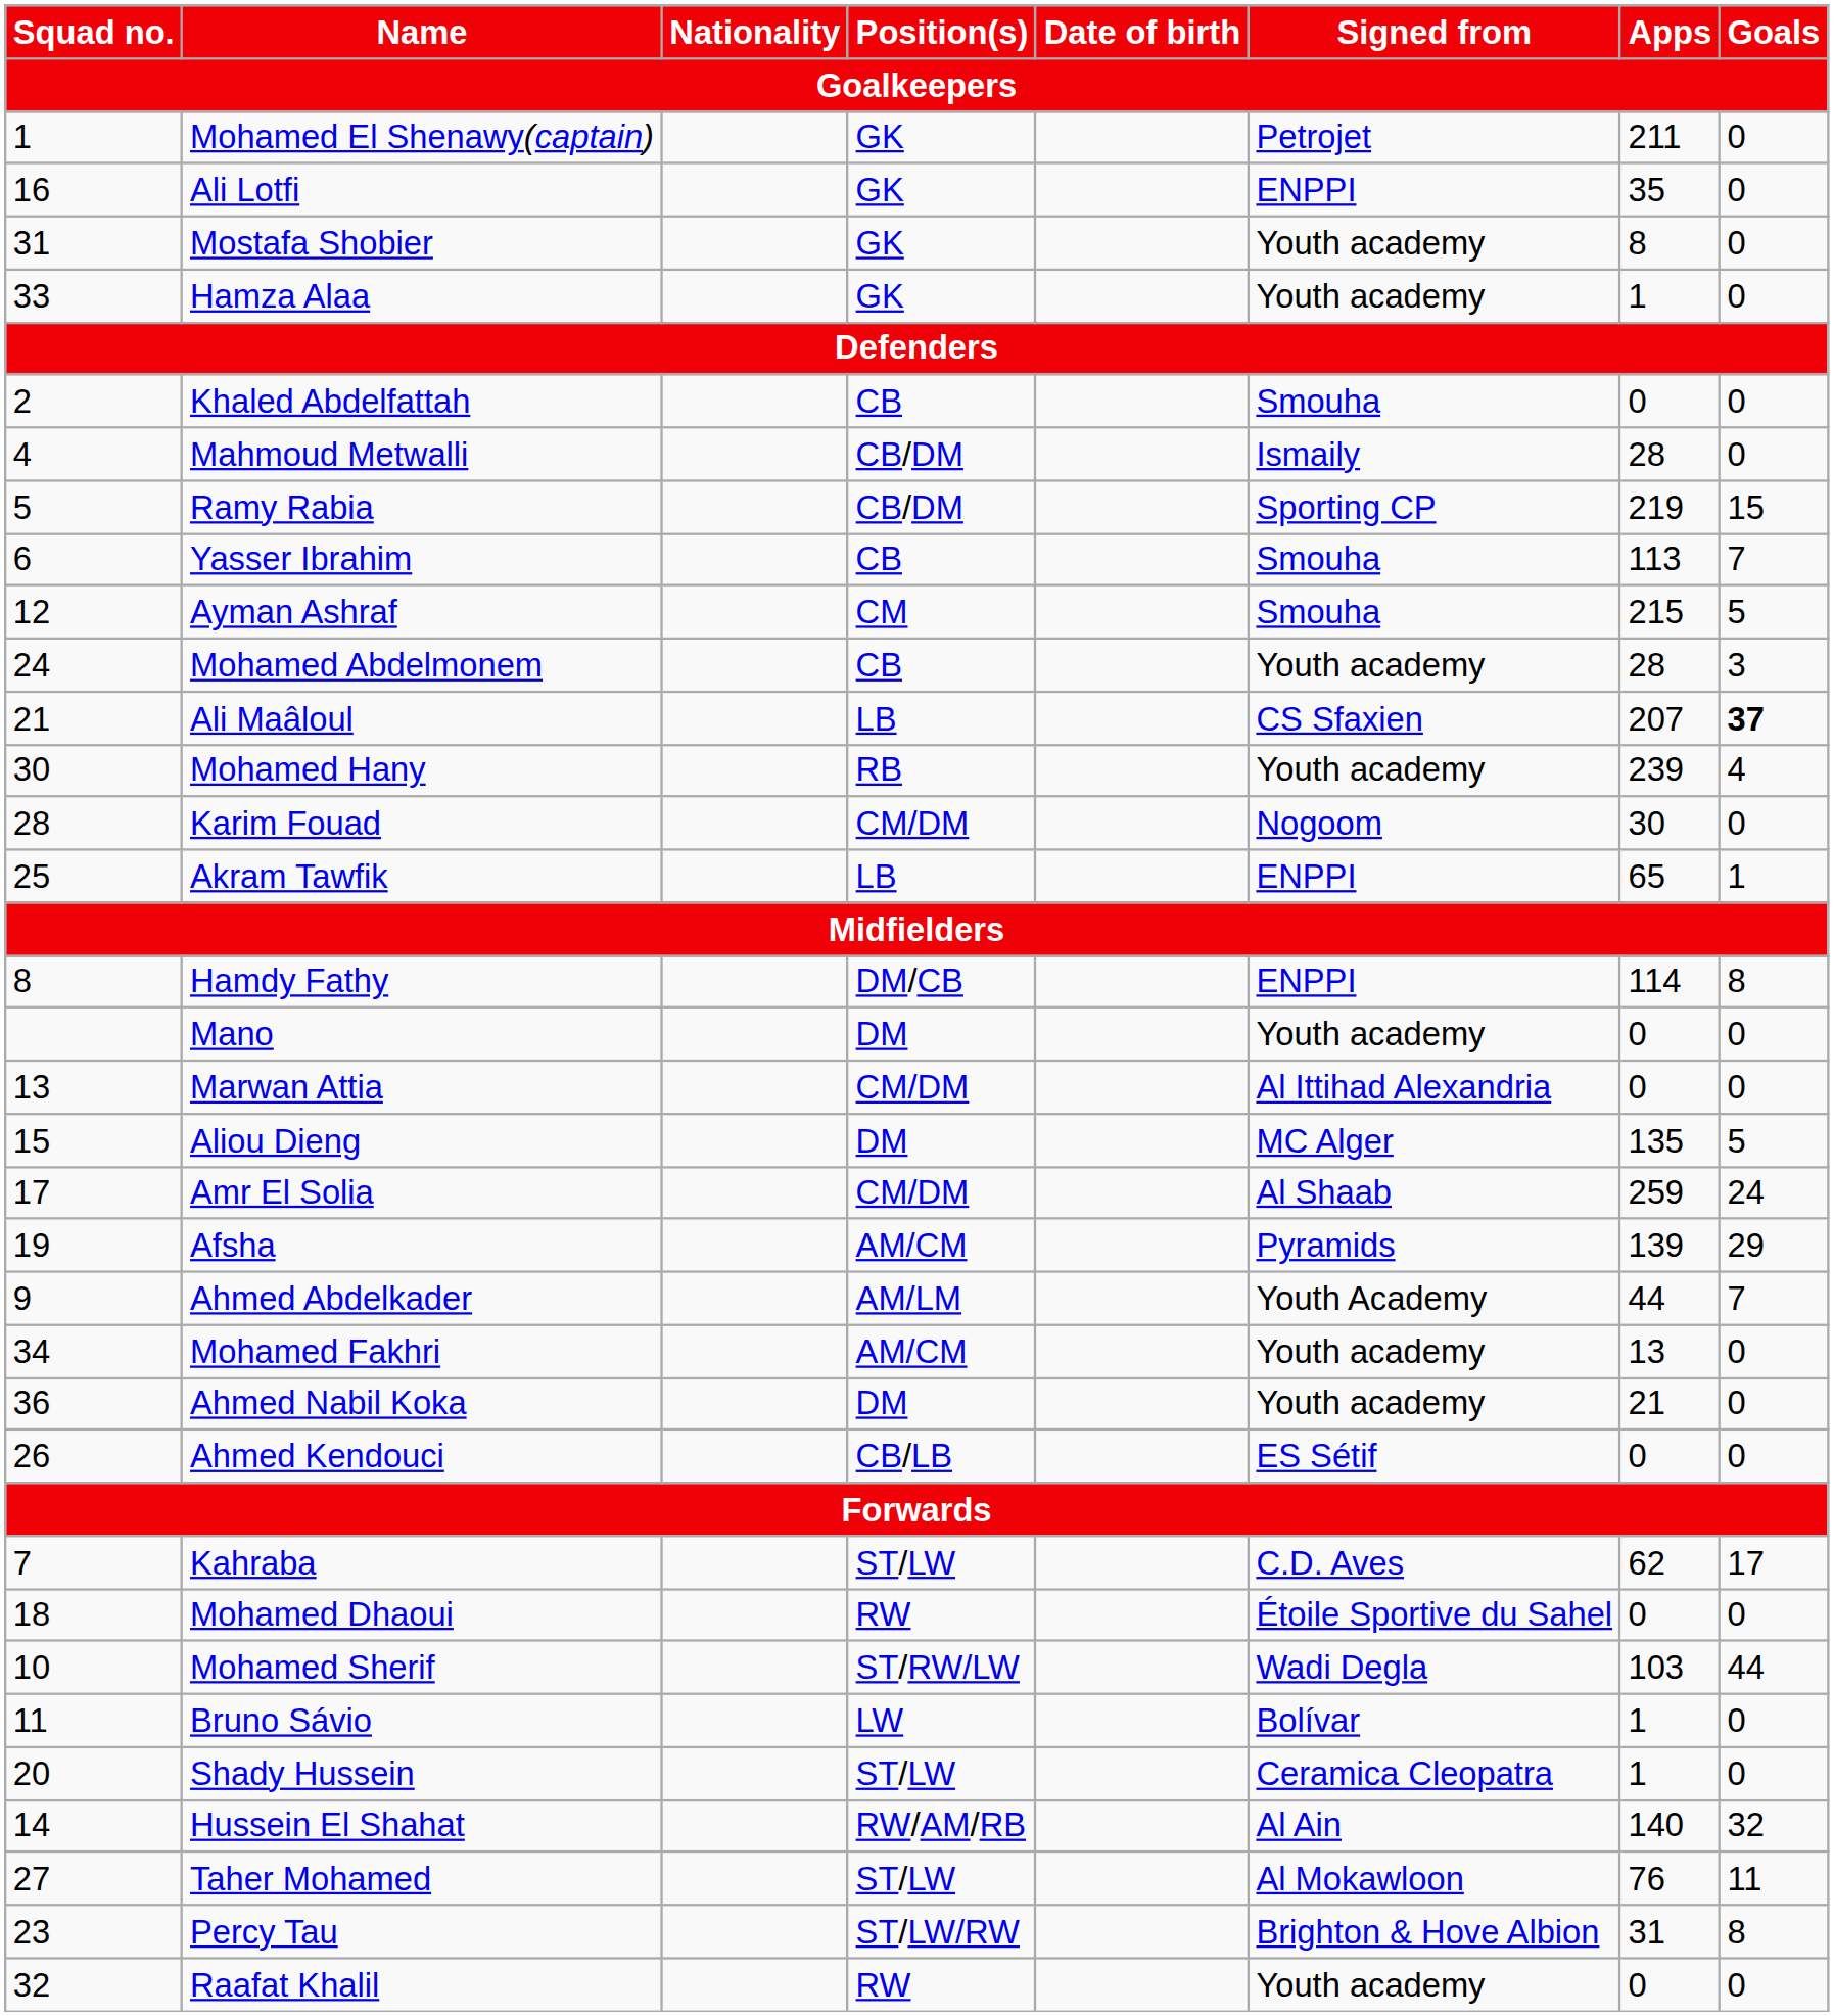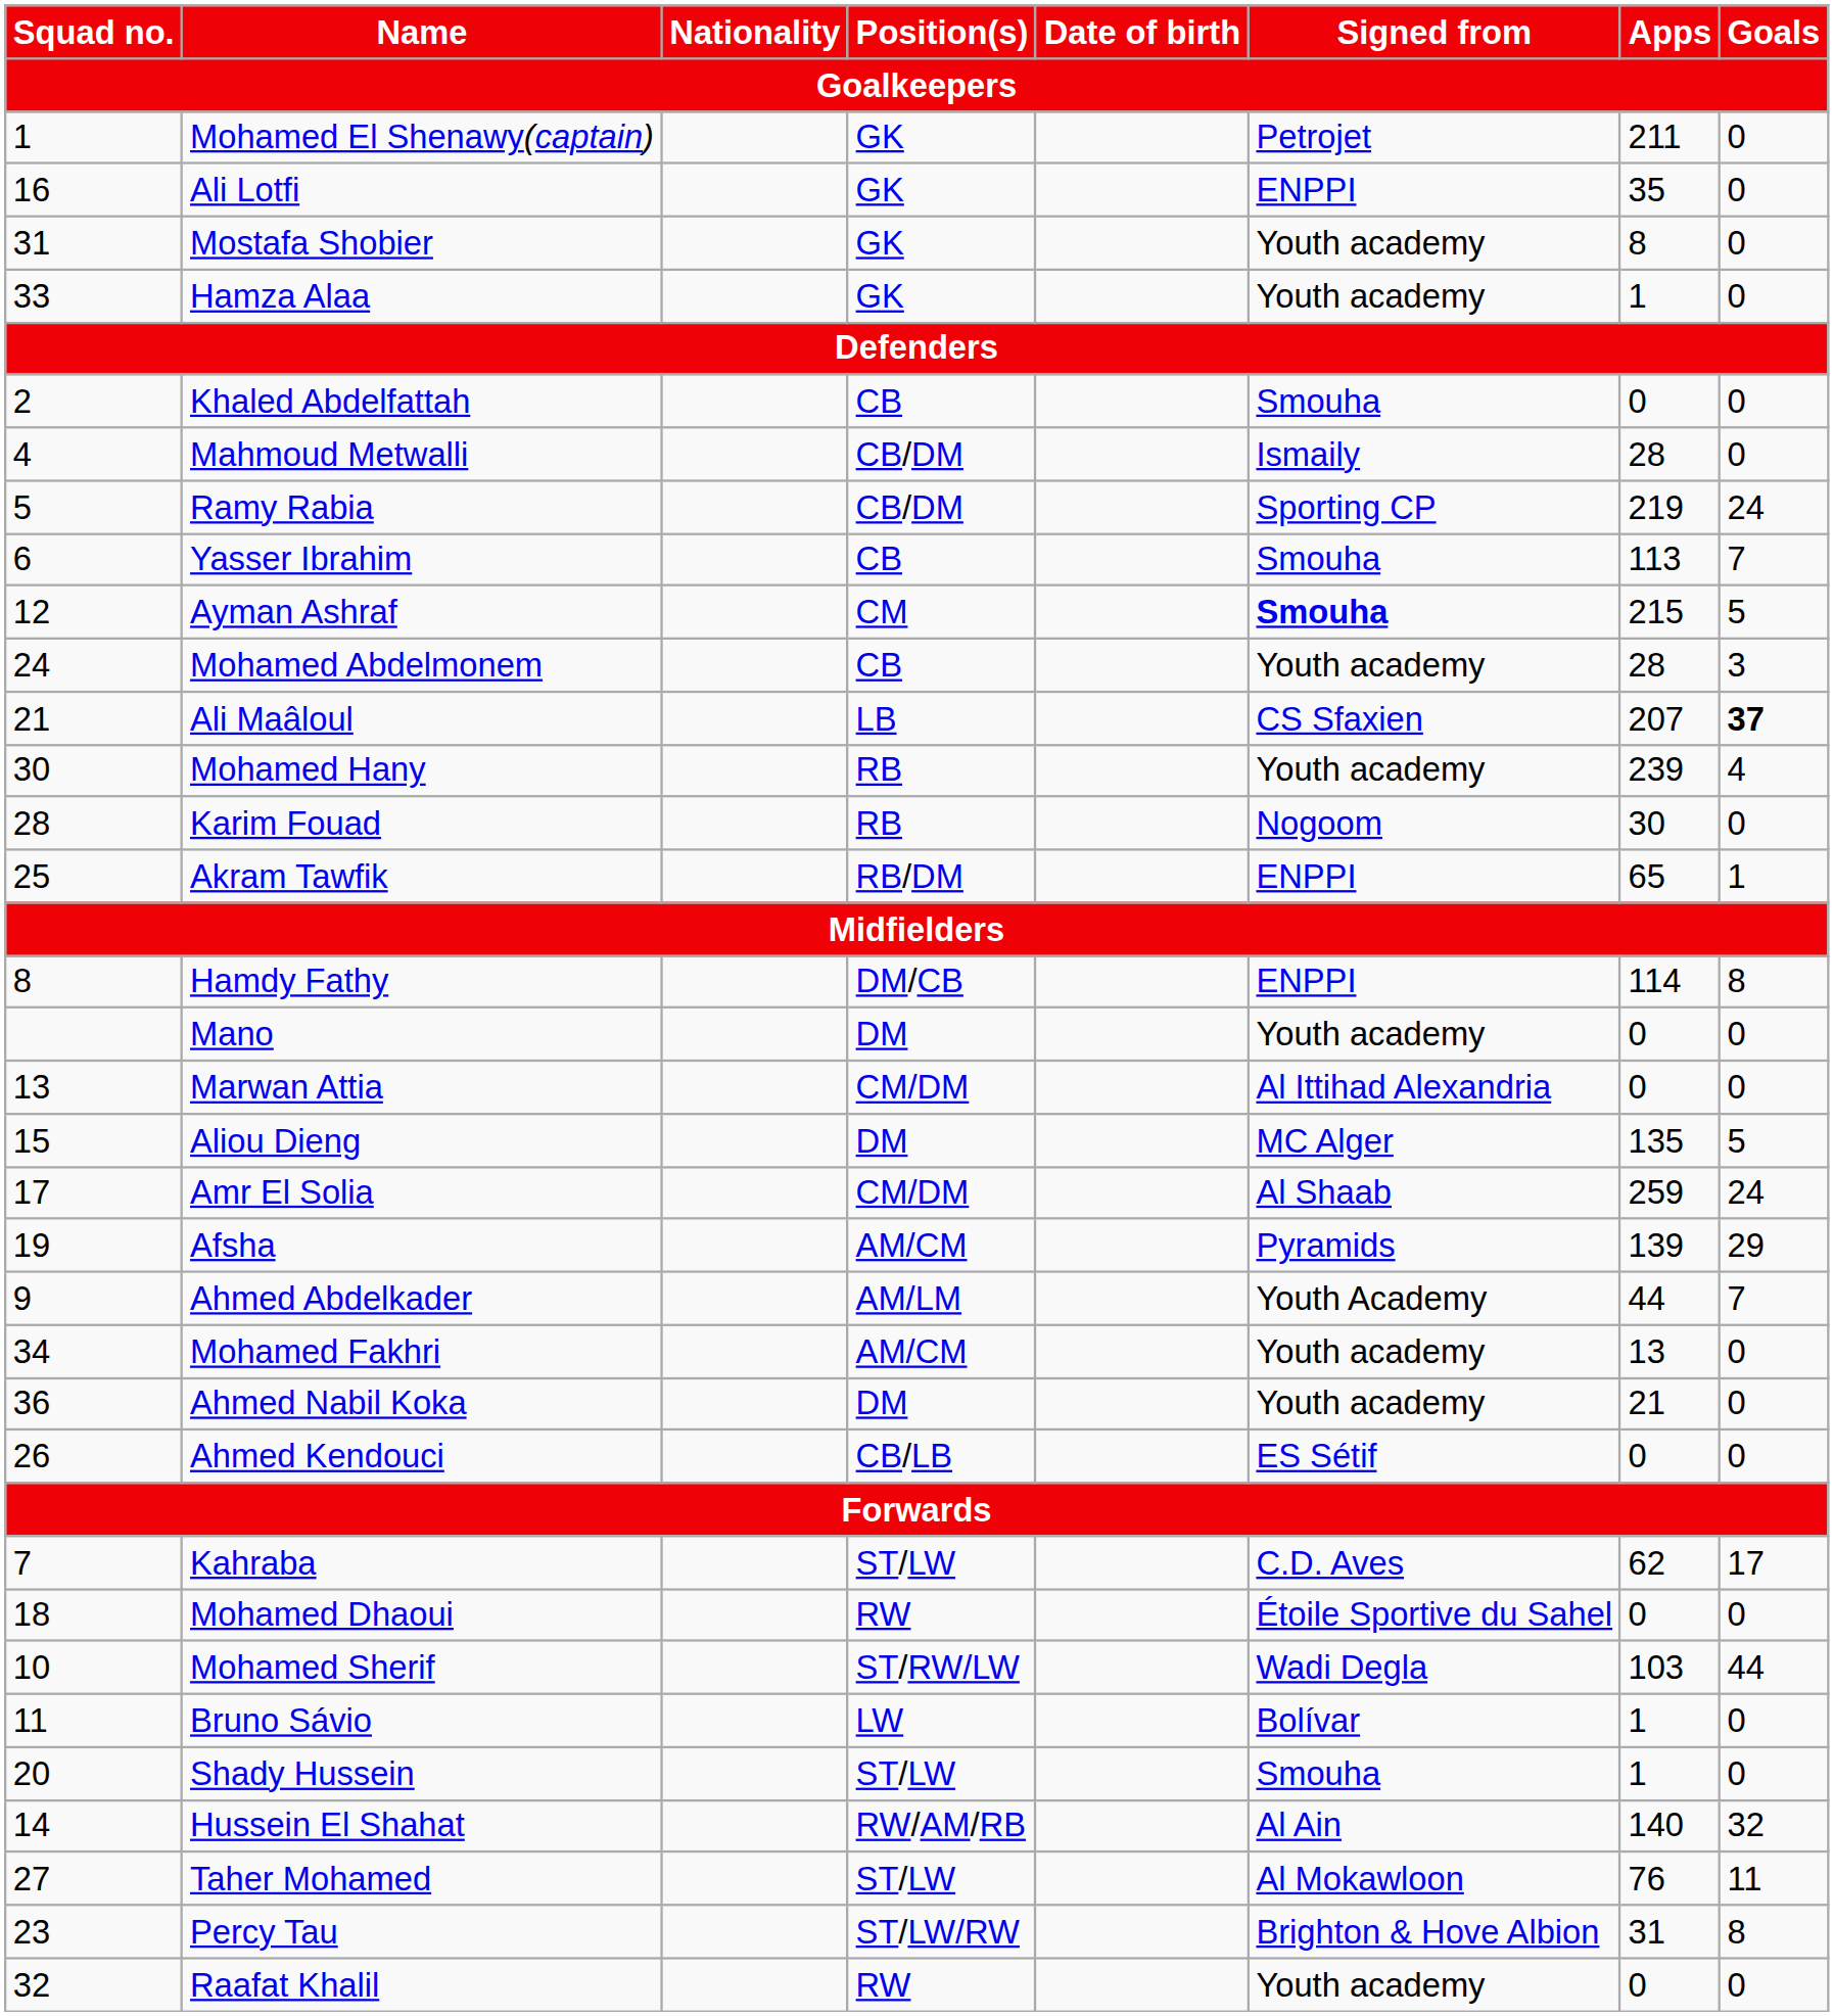 <table class="wikitable" style="text-align:left; font-size:90%;">
 <tr>
 <th style="background:#EF0107; color:white; text-align:center;">Squad no.</th>
 <th style="background:#EF0107; color:white; text-align:center;">Name</th>
 <th style="background:#EF0107; color:white; text-align:center;">Nationality</th>
 <th style="background:#EF0107; color:white; text-align:center;">Position(s)</th>
 <th style="background:#EF0107; color:white; text-align:center;">Date of birth</th>
 <th style="background:#EF0107; color:white; text-align:center;">Signed from</th>
 <th style="background:#EF0107; color:white; text-align:center;">Apps</th>
 <th style="background:#EF0107; color:white; text-align:center;">Goals</th>
 </tr>
 <tr>
 <th colspan="10" style="background:#EF0107; color:white; text-align:center">Goalkeepers</th>
 </tr>
 <tr>
 <td>1</td>
 <td><a href='#'>Mohamed El Shenawy</a><em>(<a href='#'>captain</a>)</em></td>
 <td></td>
 <td><a href='#'>GK</a></td>
 <td></td>
 <td> <a href='#'>Petrojet</a></td>
 <td>211</td>
 <td>0</td>
 </tr>
 <tr>
 <td>16</td>
 <td><a href='#'>Ali Lotfi</a></td>
 <td></td>
 <td><a href='#'>GK</a></td>
 <td></td>
 <td> <a href='#'>ENPPI</a></td>
 <td>35</td>
 <td>0</td>
 </tr>
 <tr>
 <td>31</td>
 <td><a href='#'>Mostafa Shobier</a></td>
 <td></td>
 <td><a href='#'>GK</a></td>
 <td></td>
 <td>Youth academy</td>
 <td>8</td>
 <td>0</td>
 </tr>
 <tr>
 <td>33</td>
 <td><a href='#'>Hamza Alaa</a></td>
 <td></td>
 <td><a href='#'>GK</a></td>
 <td></td>
 <td>Youth academy</td>
 <td>1</td>
 <td>0</td>
 </tr>
 <tr>
 <th colspan="10" style="background:#EF0107; color:white; text-align:center">Defenders</th>
 </tr>
 <tr>
 <td>2</td>
 <td><a href='#'>Khaled Abdelfattah</a></td>
 <td></td>
 <td><a href='#'>CB</a></td>
 <td></td>
 <td> <a href='#'>Smouha</a></td>
 <td>0</td>
 <td>0</td>
 </tr>
 <tr>
 <td>4</td>
 <td><a href='#'>Mahmoud Metwalli</a></td>
 <td></td>
 <td><a href='#'>CB</a>/<a href='#'>DM</a></td>
 <td></td>
 <td> <a href='#'>Ismaily</a></td>
 <td>28</td>
 <td>0</td>
 </tr>
 <tr>
 <td>5</td>
 <td><a href='#'>Ramy Rabia</a></td>
 <td></td>
 <td><a href='#'>CB</a>/<a href='#'>DM</a></td>
 <td></td>
 <td> <a href='#'>Sporting CP</a></td>
 <td>219</td>
-<td>15</td>
+<td>24</td>
 </tr>
 <tr>
 <td>6</td>
 <td><a href='#'>Yasser Ibrahim</a></td>
 <td></td>
 <td><a href='#'>CB</a></td>
 <td></td>
 <td> <a href='#'>Smouha</a></td>
 <td>113</td>
 <td>7</td>
 </tr>
 <tr>
 <td>12</td>
 <td><a href='#'>Ayman Ashraf</a></td>
 <td></td>
 <td><a href='#'>CM</a></td>
 <td></td>
-<td> <a href='#'>Smouha</a></td>
+<td><strong> <a href='#'>Smouha</a></strong></td>
 <td>215</td>
 <td>5</td>
 </tr>
 <tr>
 <td>24</td>
 <td><a href='#'>Mohamed Abdelmonem</a></td>
 <td></td>
 <td><a href='#'>CB</a></td>
 <td></td>
 <td>Youth academy</td>
 <td>28</td>
 <td>3</td>
 </tr>
 <tr>
 <td>21</td>
 <td><a href='#'>Ali Maâloul</a></td>
 <td></td>
 <td><a href='#'>LB</a></td>
 <td></td>
 <td> <a href='#'>CS Sfaxien</a></td>
 <td>207</td>
 <td><strong>37</strong></td>
 </tr>
 <tr>
 <td>30</td>
 <td><a href='#'>Mohamed Hany</a></td>
 <td></td>
 <td><a href='#'>RB</a></td>
 <td></td>
 <td>Youth academy</td>
 <td>239</td>
 <td>4</td>
 </tr>
 <tr>
 <td>28</td>
 <td><a href='#'>Karim Fouad</a></td>
 <td></td>
-<td><a href='#'>CM/DM</a></td>
+<td><a href='#'>RB</a></td>
 <td></td>
 <td> <a href='#'>Nogoom</a></td>
 <td>30</td>
 <td>0</td>
 </tr>
 <tr>
 <td>25</td>
 <td><a href='#'>Akram Tawfik</a></td>
 <td></td>
-<td><a href='#'>LB</a></td>
+<td><a href='#'>RB</a>/<a href='#'>DM</a></td>
 <td></td>
 <td> <a href='#'>ENPPI</a></td>
 <td>65</td>
 <td>1</td>
 </tr>
 <tr>
 <th colspan="9" style="background:#EF0107; color:white; text-align:center">Midfielders</th>
 </tr>
 <tr>
 <td>8</td>
 <td><a href='#'>Hamdy Fathy</a></td>
 <td></td>
 <td><a href='#'>DM</a>/<a href='#'>CB</a></td>
 <td></td>
 <td> <a href='#'>ENPPI</a></td>
 <td>114</td>
 <td>8</td>
 </tr>
 <tr>
 <td></td>
 <td><a href='#'>Mano</a></td>
 <td></td>
 <td><a href='#'>DM</a></td>
 <td></td>
 <td>Youth academy</td>
 <td>0</td>
 <td>0</td>
 </tr>
 <tr>
 <td>13</td>
 <td><a href='#'>Marwan Attia</a></td>
 <td></td>
 <td><a href='#'>CM/DM</a></td>
 <td></td>
 <td> <a href='#'>Al Ittihad Alexandria</a></td>
 <td>0</td>
 <td>0</td>
 </tr>
 <tr>
 <td>15</td>
 <td><a href='#'>Aliou Dieng</a></td>
 <td></td>
 <td><a href='#'>DM</a></td>
 <td></td>
 <td> <a href='#'>MC Alger</a></td>
 <td>135</td>
 <td>5</td>
 </tr>
 <tr>
 <td>17</td>
 <td><a href='#'>Amr El Solia</a></td>
 <td></td>
 <td><a href='#'>CM/DM</a></td>
 <td></td>
 <td> <a href='#'>Al Shaab</a></td>
 <td>259</td>
 <td>24</td>
 </tr>
 <tr>
 <td>19</td>
 <td><a href='#'>Afsha</a></td>
 <td></td>
 <td><a href='#'>AM/CM</a></td>
 <td></td>
 <td> <a href='#'>Pyramids</a></td>
 <td>139</td>
 <td>29</td>
 </tr>
 <tr>
 <td>9</td>
 <td><a href='#'>Ahmed Abdelkader</a></td>
 <td></td>
 <td><a href='#'>AM/LM</a></td>
 <td></td>
 <td>Youth Academy</td>
 <td>44</td>
 <td>7</td>
 </tr>
 <tr>
 <td>34</td>
 <td><a href='#'>Mohamed Fakhri</a></td>
 <td></td>
 <td><a href='#'>AM/CM</a></td>
 <td></td>
 <td>Youth academy</td>
 <td>13</td>
 <td>0</td>
 </tr>
 <tr>
 <td>36</td>
 <td><a href='#'>Ahmed Nabil Koka</a></td>
 <td></td>
 <td><a href='#'>DM</a></td>
 <td></td>
 <td>Youth academy</td>
 <td>21</td>
 <td>0</td>
 </tr>
 <tr>
 <td>26</td>
 <td><a href='#'>Ahmed Kendouci</a></td>
 <td></td>
 <td><a href='#'>CB</a>/<a href='#'>LB</a></td>
 <td></td>
 <td> <a href='#'>ES Sétif</a></td>
 <td>0</td>
 <td>0</td>
 </tr>
 <tr>
 <th colspan="11" style="background:#EF0107; color:white; text-align:center">Forwards</th>
 </tr>
 <tr>
 <td>7</td>
 <td><a href='#'>Kahraba</a></td>
 <td></td>
 <td><a href='#'>ST</a>/<a href='#'>LW</a></td>
 <td></td>
 <td> <a href='#'>C.D. Aves</a></td>
 <td>62</td>
 <td>17</td>
 </tr>
 <tr>
 <td>18</td>
 <td><a href='#'>Mohamed Dhaoui</a></td>
 <td></td>
 <td><a href='#'>RW</a></td>
 <td></td>
 <td> <a href='#'>Étoile Sportive du Sahel</a></td>
 <td>0</td>
 <td>0</td>
 </tr>
 <tr>
 <td>10</td>
 <td><a href='#'>Mohamed Sherif</a></td>
 <td></td>
 <td><a href='#'>ST</a>/<a href='#'>RW/LW</a></td>
 <td></td>
 <td> <a href='#'>Wadi Degla</a></td>
 <td>103</td>
 <td>44</td>
 </tr>
 <tr>
 <td>11</td>
 <td><a href='#'>Bruno Sávio</a></td>
 <td></td>
 <td><a href='#'>LW</a></td>
 <td></td>
 <td> <a href='#'>Bolívar</a></td>
 <td>1</td>
 <td>0</td>
 </tr>
 <tr>
 <td>20</td>
 <td><a href='#'>Shady Hussein</a></td>
 <td></td>
 <td><a href='#'>ST</a>/<a href='#'>LW</a></td>
 <td></td>
-<td> <a href='#'>Ceramica Cleopatra</a></td>
+<td> <a href='#'>Smouha</a></td>
 <td>1</td>
 <td>0</td>
 </tr>
 <tr>
 <td>14</td>
 <td><a href='#'>Hussein El Shahat</a></td>
 <td></td>
 <td><a href='#'>RW</a>/<a href='#'>AM</a>/<a href='#'>RB</a></td>
 <td></td>
 <td> <a href='#'>Al Ain</a></td>
 <td>140</td>
 <td>32</td>
 </tr>
 <tr>
 <td>27</td>
 <td><a href='#'>Taher Mohamed</a></td>
 <td></td>
 <td><a href='#'>ST</a>/<a href='#'>LW</a></td>
 <td></td>
 <td> <a href='#'>Al Mokawloon</a></td>
 <td>76</td>
 <td>11</td>
 </tr>
 <tr>
 <td>23</td>
 <td><a href='#'>Percy Tau</a></td>
 <td></td>
 <td><a href='#'>ST</a>/<a href='#'>LW/RW</a></td>
 <td></td>
 <td> <a href='#'>Brighton & Hove Albion</a></td>
 <td>31</td>
 <td>8</td>
 </tr>
 <tr>
 <td>32</td>
 <td><a href='#'>Raafat Khalil</a></td>
 <td></td>
 <td><a href='#'>RW</a></td>
 <td></td>
 <td>Youth academy</td>
 <td>0</td>
 <td>0</td>
 </tr>
 </table>
